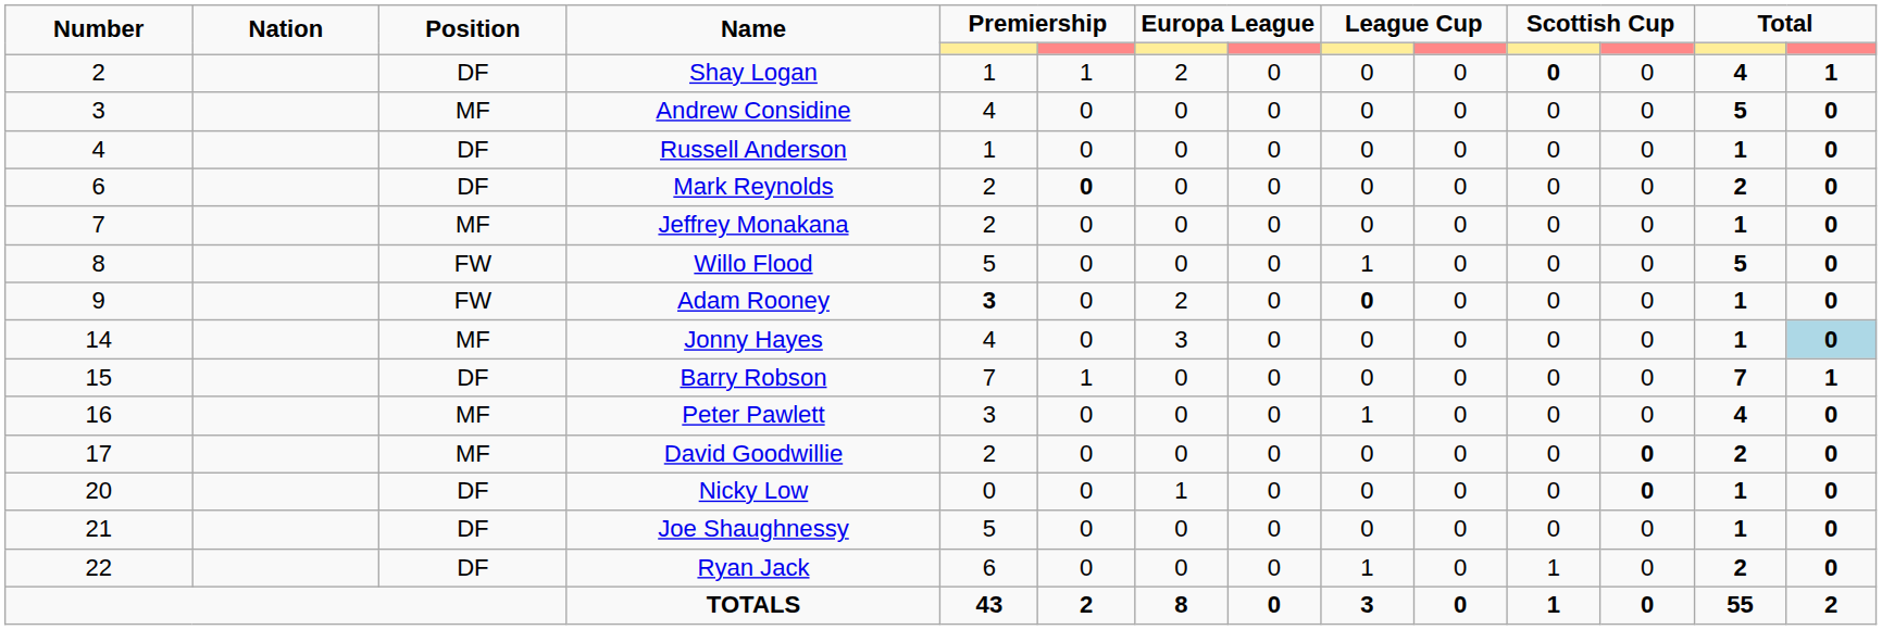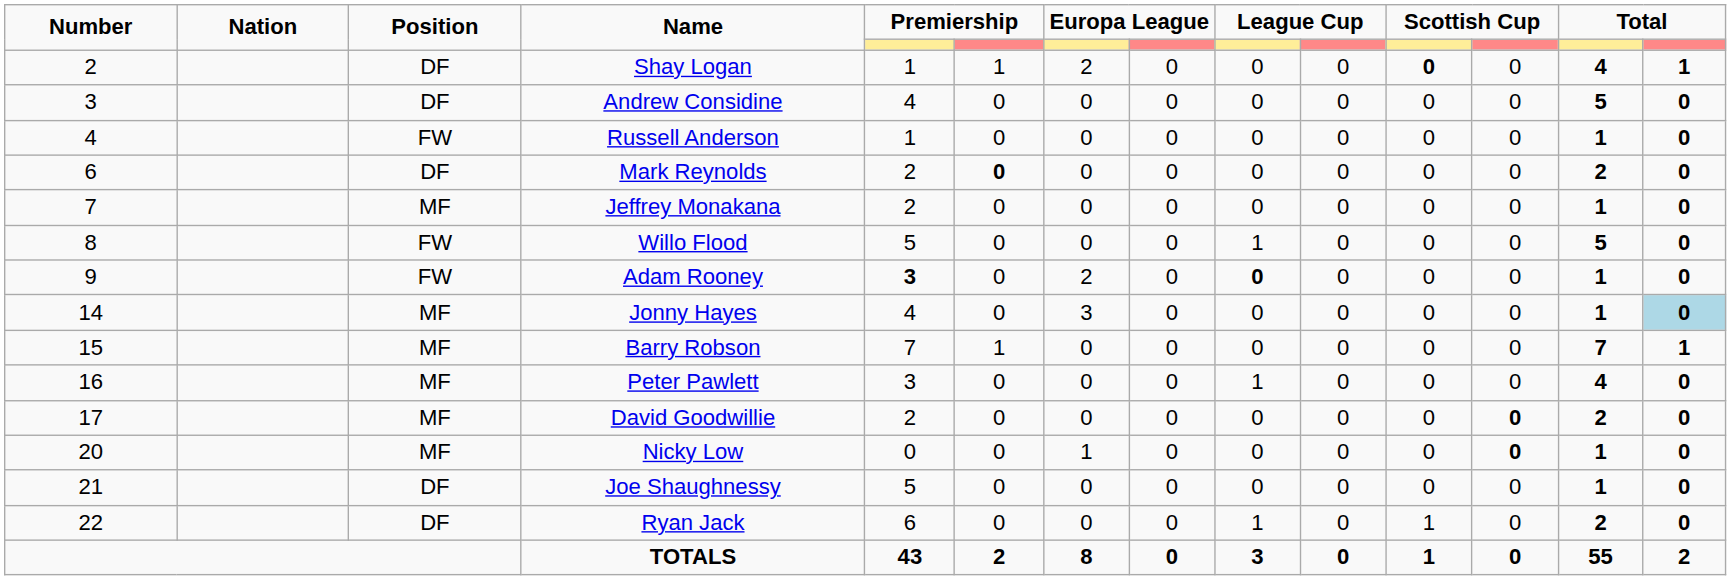 <table class="wikitable" style="font-size: 100%; text-align: center;">
 <tr>
 <td rowspan="2" width="10%" align="center"><strong>Number</strong></td>
 <td rowspan="2" width="10%" align="center"><strong>Nation</strong></td>
 <td rowspan="2" width="10%" align="center"><strong>Position</strong></td>
 <td rowspan="2" width="20%" align="center"><strong>Name</strong></td>
 <td colspan="2" align="center"><strong>Premiership</strong></td>
 <td colspan="2" align="center"><strong>Europa League</strong></td>
 <td colspan="2" align="center"><strong>League Cup</strong></td>
 <td colspan="2" align="center"><strong>Scottish Cup</strong></td>
 <td colspan="2" align="center"><strong>Total </strong></td>
 </tr>
 <tr>
 <th width=60 style="background: #FFEE99"></th>
 <th width=60 style="background: #FF8888"></th>
 <th width=60 style="background: #FFEE99"></th>
 <th width=60 style="background: #FF8888"></th>
 <th width=60 style="background: #FFEE99"></th>
 <th width=60 style="background: #FF8888"></th>
 <th width=60 style="background: #FFEE99"></th>
 <th width=60 style="background: #FF8888"></th>
 <th width=60 style="background: #FFEE99"></th>
 <th width=60 style="background: #FF8888"></th>
 </tr>
 <tr>
 <td>2</td>
 <td></td>
 <td>DF</td>
 <td><a href='#'>Shay Logan</a></td>
 <td>1</td>
 <td>1</td>
 <td>2</td>
 <td>0</td>
 <td>0</td>
 <td>0</td>
 <td><strong>0</strong></td>
 <td>0</td>
 <td><strong>4</strong></td>
 <td><strong>1</strong></td>
 </tr>
 <tr>
 <td>3</td>
 <td></td>
-<td>MF</td>
+<td>DF</td>
 <td><a href='#'>Andrew Considine</a></td>
 <td>4</td>
 <td>0</td>
 <td>0</td>
 <td>0</td>
 <td>0</td>
 <td>0</td>
 <td>0</td>
 <td>0</td>
 <td><strong>5</strong></td>
 <td><strong>0</strong></td>
 </tr>
 <tr>
 <td>4</td>
 <td></td>
-<td>DF</td>
+<td>FW</td>
 <td><a href='#'>Russell Anderson</a></td>
 <td>1</td>
 <td>0</td>
 <td>0</td>
 <td>0</td>
 <td>0</td>
 <td>0</td>
 <td>0</td>
 <td>0</td>
 <td><strong>1</strong></td>
 <td><strong>0</strong></td>
 </tr>
 <tr>
 <td>6</td>
 <td></td>
 <td>DF</td>
 <td><a href='#'>Mark Reynolds</a></td>
 <td>2</td>
 <td><strong>0</strong></td>
 <td>0</td>
 <td>0</td>
 <td>0</td>
 <td>0</td>
 <td>0</td>
 <td>0</td>
 <td><strong>2</strong></td>
 <td><strong>0</strong></td>
 </tr>
 <tr>
 <td>7</td>
 <td></td>
 <td>MF</td>
 <td><a href='#'>Jeffrey Monakana</a></td>
 <td>2</td>
 <td>0</td>
 <td>0</td>
 <td>0</td>
 <td>0</td>
 <td>0</td>
 <td>0</td>
 <td>0</td>
 <td><strong>1</strong></td>
 <td><strong>0</strong></td>
 </tr>
 <tr>
 <td>8</td>
 <td></td>
 <td>FW</td>
 <td><a href='#'>Willo Flood</a></td>
 <td>5</td>
 <td>0</td>
 <td>0</td>
 <td>0</td>
 <td>1</td>
 <td>0</td>
 <td>0</td>
 <td>0</td>
 <td><strong>5</strong></td>
 <td><strong>0</strong></td>
 </tr>
 <tr>
 <td>9</td>
 <td></td>
 <td>FW</td>
 <td><a href='#'>Adam Rooney</a></td>
 <td><strong>3</strong></td>
 <td>0</td>
 <td>2</td>
 <td>0</td>
 <td><strong>0</strong></td>
 <td>0</td>
 <td>0</td>
 <td>0</td>
 <td><strong>1</strong></td>
 <td><strong>0</strong></td>
 </tr>
 <tr>
 <td>14</td>
 <td></td>
 <td>MF</td>
 <td><a href='#'>Jonny Hayes</a></td>
 <td>4</td>
 <td>0</td>
 <td>3</td>
 <td>0</td>
 <td>0</td>
 <td>0</td>
 <td>0</td>
 <td>0</td>
 <td><strong>1</strong></td>
 <td style="background: lightblue;"><strong>0</strong></td>
 </tr>
 <tr>
 <td>15</td>
 <td></td>
-<td>DF</td>
+<td>MF</td>
 <td><a href='#'>Barry Robson</a></td>
 <td>7</td>
 <td>1</td>
 <td>0</td>
 <td>0</td>
 <td>0</td>
 <td>0</td>
 <td>0</td>
 <td>0</td>
 <td><strong>7</strong></td>
 <td><strong>1</strong></td>
 </tr>
 <tr>
 <td>16</td>
 <td></td>
 <td>MF</td>
 <td><a href='#'>Peter Pawlett</a></td>
 <td>3</td>
 <td>0</td>
 <td>0</td>
 <td>0</td>
 <td>1</td>
 <td>0</td>
 <td>0</td>
 <td>0</td>
 <td><strong>4</strong></td>
 <td><strong>0</strong></td>
 </tr>
 <tr>
 <td>17</td>
 <td></td>
 <td>MF</td>
 <td><a href='#'>David Goodwillie</a></td>
 <td>2</td>
 <td>0</td>
 <td>0</td>
 <td>0</td>
 <td>0</td>
 <td>0</td>
 <td>0</td>
 <td><strong>0</strong></td>
 <td><strong>2</strong></td>
 <td><strong>0</strong></td>
 </tr>
 <tr>
 <td>20</td>
 <td></td>
-<td>DF</td>
+<td>MF</td>
 <td><a href='#'>Nicky Low</a></td>
 <td>0</td>
 <td>0</td>
 <td>1</td>
 <td>0</td>
 <td>0</td>
 <td>0</td>
 <td>0</td>
 <td><strong>0</strong></td>
 <td><strong>1</strong></td>
 <td><strong>0</strong></td>
 </tr>
 <tr>
 <td>21</td>
 <td></td>
 <td>DF</td>
 <td><a href='#'>Joe Shaughnessy</a></td>
 <td>5</td>
 <td>0</td>
 <td>0</td>
 <td>0</td>
 <td>0</td>
 <td>0</td>
 <td>0</td>
 <td>0</td>
 <td><strong>1</strong></td>
 <td><strong>0</strong></td>
 </tr>
 <tr>
 <td>22</td>
 <td></td>
 <td>DF</td>
 <td><a href='#'>Ryan Jack</a></td>
 <td>6</td>
 <td>0</td>
 <td>0</td>
 <td>0</td>
 <td>1</td>
 <td>0</td>
 <td>1</td>
 <td>0</td>
 <td><strong>2</strong></td>
 <td><strong>0</strong></td>
 </tr>
 <tr>
 <td colspan="3"></td>
 <td><strong>TOTALS</strong></td>
 <td><strong>43</strong></td>
 <td><strong>2</strong></td>
 <td><strong>8</strong></td>
 <td><strong>0</strong></td>
 <td><strong>3</strong></td>
 <td><strong>0</strong></td>
 <td><strong>1</strong></td>
 <td><strong>0</strong></td>
 <td><strong>55</strong></td>
 <td><strong>2</strong></td>
 </tr>
 </table>
